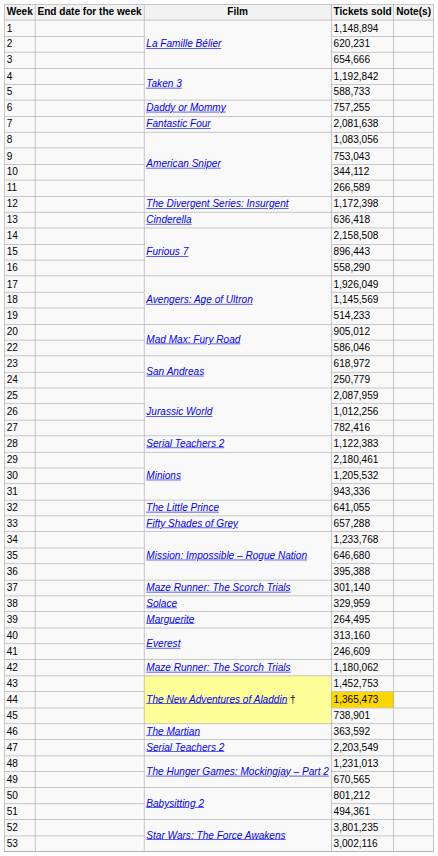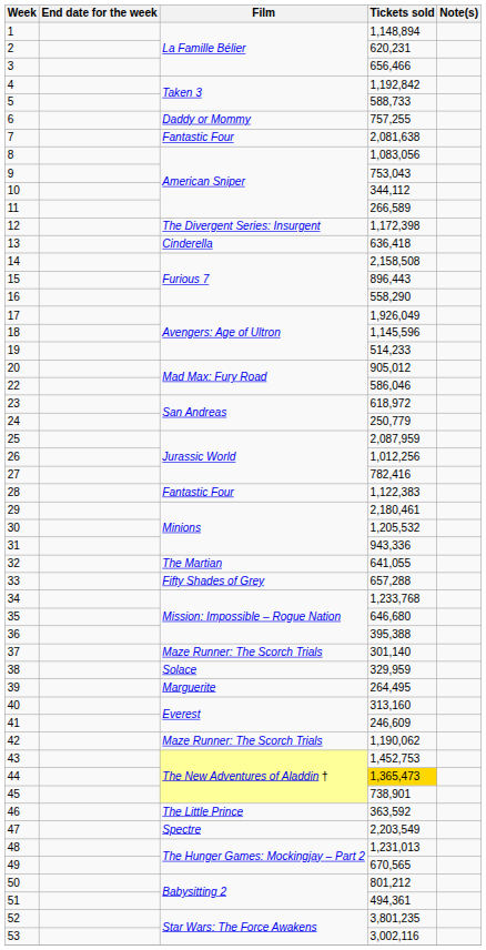 <table class="wikitable sortable">
 <tr>
 <th>Week</th>
 <th>End date for the week</th>
 <th>Film</th>
 <th>Tickets sold</th>
 <th>Note(s)</th>
 </tr>
 <tr>
 <td>1</td>
 <td></td>
 <td rowspan="3"><em><a href='#'>La Famille Bélier</a></em></td>
 <td>1,148,894</td>
 <td align="center"></td>
 </tr>
 <tr>
 <td>2</td>
 <td></td>
 <td>620,231</td>
 <td align="center"></td>
 </tr>
 <tr>
 <td>3</td>
 <td></td>
-<td>654,666</td>
+<td>656,466</td>
 <td align="center"></td>
 </tr>
 <tr>
 <td>4</td>
 <td></td>
 <td rowspan="2"><em><a href='#'>Taken 3</a></em></td>
 <td>1,192,842</td>
 <td align="center"></td>
 </tr>
 <tr>
 <td>5</td>
 <td></td>
 <td>588,733</td>
 <td align="center"></td>
 </tr>
 <tr>
 <td>6</td>
 <td></td>
 <td><em><a href='#'>Daddy or Mommy</a></em></td>
 <td>757,255</td>
 <td align="center"></td>
 </tr>
 <tr>
 <td>7</td>
 <td></td>
 <td><em><a href='#'>Fantastic Four</a></em></td>
 <td>2,081,638</td>
 <td align="center"></td>
 </tr>
 <tr>
 <td>8</td>
 <td></td>
 <td rowspan="4"><em><a href='#'>American Sniper</a></em></td>
 <td>1,083,056</td>
 <td align="center"></td>
 </tr>
 <tr>
 <td>9</td>
 <td></td>
 <td>753,043</td>
 <td align="center"></td>
 </tr>
 <tr>
 <td>10</td>
 <td></td>
 <td>344,112</td>
 <td align="center"></td>
 </tr>
 <tr>
 <td>11</td>
 <td></td>
 <td>266,589</td>
 <td align="center"></td>
 </tr>
 <tr>
 <td>12</td>
 <td></td>
 <td><em><a href='#'>The Divergent Series: Insurgent</a></em></td>
 <td>1,172,398</td>
 <td align="center"></td>
 </tr>
 <tr>
 <td>13</td>
 <td></td>
 <td><em><a href='#'>Cinderella</a></em></td>
 <td>636,418</td>
 <td align="center"></td>
 </tr>
 <tr>
 <td>14</td>
 <td></td>
 <td rowspan="3"><em><a href='#'>Furious 7</a></em></td>
 <td>2,158,508</td>
 <td align="center"></td>
 </tr>
 <tr>
 <td>15</td>
 <td></td>
 <td>896,443</td>
 <td align="center"></td>
 </tr>
 <tr>
 <td>16</td>
 <td></td>
 <td>558,290</td>
 <td align="center"></td>
 </tr>
 <tr>
 <td>17</td>
 <td></td>
 <td rowspan="3"><em><a href='#'>Avengers: Age of Ultron</a></em></td>
 <td>1,926,049</td>
 <td align="center"></td>
 </tr>
 <tr>
 <td>18</td>
 <td></td>
-<td>1,145,569</td>
+<td>1,145,596</td>
 <td align="center"></td>
 </tr>
 <tr>
 <td>19</td>
 <td></td>
 <td>514,233</td>
 <td align="center"></td>
 </tr>
 <tr>
 <td>20</td>
 <td></td>
 <td rowspan="2"><em><a href='#'>Mad Max: Fury Road</a></em></td>
 <td>905,012</td>
 <td align="center"></td>
 </tr>
 <tr>
 <td>22</td>
 <td></td>
 <td>586,046</td>
 <td align="center"></td>
 </tr>
 <tr>
 <td>23</td>
 <td></td>
 <td rowspan="2"><em><a href='#'>San Andreas</a></em></td>
 <td>618,972</td>
 <td align="center"></td>
 </tr>
 <tr>
 <td>24</td>
 <td></td>
 <td>250,779</td>
 <td align="center"></td>
 </tr>
 <tr>
 <td>25</td>
 <td></td>
 <td rowspan="3"><em><a href='#'>Jurassic World</a></em></td>
 <td>2,087,959</td>
 <td align="center"></td>
 </tr>
 <tr>
 <td>26</td>
 <td></td>
 <td>1,012,256</td>
 <td align="center"></td>
 </tr>
 <tr>
 <td>27</td>
 <td></td>
 <td>782,416</td>
 <td align="center"></td>
 </tr>
 <tr>
 <td>28</td>
 <td></td>
-<td><em><a href='#'>Serial Teachers 2</a></em></td>
+<td><em><a href='#'>Fantastic Four</a></em></td>
 <td>1,122,383</td>
 <td align="center"></td>
 </tr>
 <tr>
 <td>29</td>
 <td></td>
 <td rowspan="3"><em><a href='#'>Minions</a></em></td>
 <td>2,180,461</td>
 <td align="center"></td>
 </tr>
 <tr>
 <td>30</td>
 <td></td>
 <td>1,205,532</td>
 <td align="center"></td>
 </tr>
 <tr>
 <td>31</td>
 <td></td>
 <td>943,336</td>
 <td align="center"></td>
 </tr>
 <tr>
 <td>32</td>
 <td></td>
-<td><em><a href='#'>The Little Prince</a></em></td>
+<td><em><a href='#'>The Martian</a></em></td>
 <td>641,055</td>
 <td align="center"></td>
 </tr>
 <tr>
 <td>33</td>
 <td></td>
 <td><em><a href='#'>Fifty Shades of Grey</a></em></td>
 <td>657,288</td>
 <td align="center"></td>
 </tr>
 <tr>
 <td>34</td>
 <td></td>
 <td rowspan="3"><em><a href='#'>Mission: Impossible – Rogue Nation</a></em></td>
 <td>1,233,768</td>
 <td align="center"></td>
 </tr>
 <tr>
 <td>35</td>
 <td></td>
 <td>646,680</td>
 <td align="center"></td>
 </tr>
 <tr>
 <td>36</td>
 <td></td>
 <td>395,388</td>
 <td align="center"></td>
 </tr>
 <tr>
 <td>37</td>
 <td></td>
 <td><em><a href='#'>Maze Runner: The Scorch Trials</a></em></td>
 <td>301,140</td>
 <td align="center"></td>
 </tr>
 <tr>
 <td>38</td>
 <td></td>
 <td><em><a href='#'>Solace</a></em></td>
 <td>329,959</td>
 <td align="center"></td>
 </tr>
 <tr>
 <td>39</td>
 <td></td>
 <td><em><a href='#'>Marguerite</a></em></td>
 <td>264,495</td>
 <td align="center"></td>
 </tr>
 <tr>
 <td>40</td>
 <td></td>
 <td rowspan="2"><em><a href='#'>Everest</a></em></td>
 <td>313,160</td>
 <td align="center"></td>
 </tr>
 <tr>
 <td>41</td>
 <td></td>
 <td>246,609</td>
 <td align="center"></td>
 </tr>
 <tr>
 <td>42</td>
 <td></td>
 <td><em><a href='#'>Maze Runner: The Scorch Trials</a></em></td>
-<td>1,180,062</td>
+<td>1,190,062</td>
 <td align="center"></td>
 </tr>
 <tr>
 <td>43</td>
 <td></td>
 <td rowspan="3" style="background-color:#FFFF99"><em><a href='#'>The New Adventures of Aladdin</a></em> †</td>
 <td>1,452,753</td>
 <td align="center"></td>
 </tr>
 <tr>
 <td>44</td>
 <td></td>
 <td style="background: gold;">1,365,473</td>
 <td align="center"></td>
 </tr>
 <tr>
 <td>45</td>
 <td></td>
 <td>738,901</td>
 <td align="center"></td>
 </tr>
 <tr>
 <td>46</td>
 <td></td>
-<td><em><a href='#'>The Martian</a></em></td>
+<td><em><a href='#'>The Little Prince</a></em></td>
 <td>363,592</td>
 <td align="center"></td>
 </tr>
 <tr>
 <td>47</td>
 <td></td>
-<td><em><a href='#'>Serial Teachers 2</a></em></td>
+<td><em><a href='#'>Spectre</a></em></td>
 <td>2,203,549</td>
 <td align="center"></td>
 </tr>
 <tr>
 <td>48</td>
 <td></td>
 <td rowspan="2"><em><a href='#'>The Hunger Games: Mockingjay – Part 2</a></em></td>
 <td>1,231,013</td>
 <td align="center"></td>
 </tr>
 <tr>
 <td>49</td>
 <td></td>
 <td>670,565</td>
 <td align="center"></td>
 </tr>
 <tr>
 <td>50</td>
 <td></td>
 <td rowspan="2"><em><a href='#'>Babysitting 2</a></em></td>
 <td>801,212</td>
 <td align="center"></td>
 </tr>
 <tr>
 <td>51</td>
 <td></td>
 <td>494,361</td>
 <td align="center"></td>
 </tr>
 <tr>
 <td>52</td>
 <td></td>
 <td rowspan="2"><em><a href='#'>Star Wars: The Force Awakens</a></em></td>
 <td>3,801,235</td>
 <td align="center"></td>
 </tr>
 <tr>
 <td>53</td>
 <td></td>
 <td>3,002,116</td>
 <td align="center"></td>
 </tr>
 <tr>
 </tr>
 </table>
